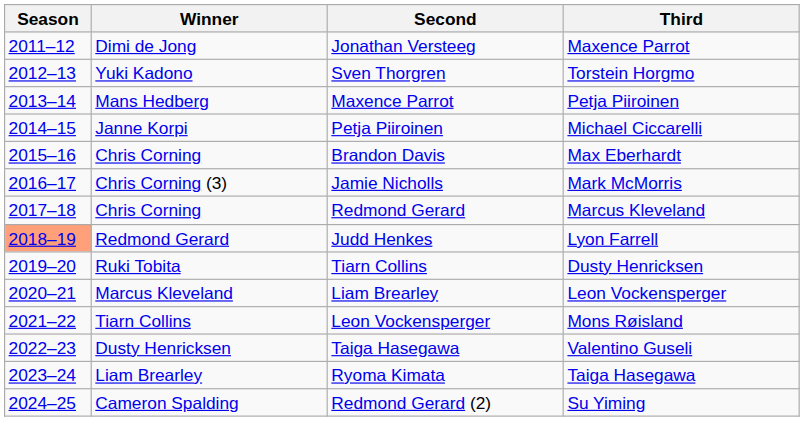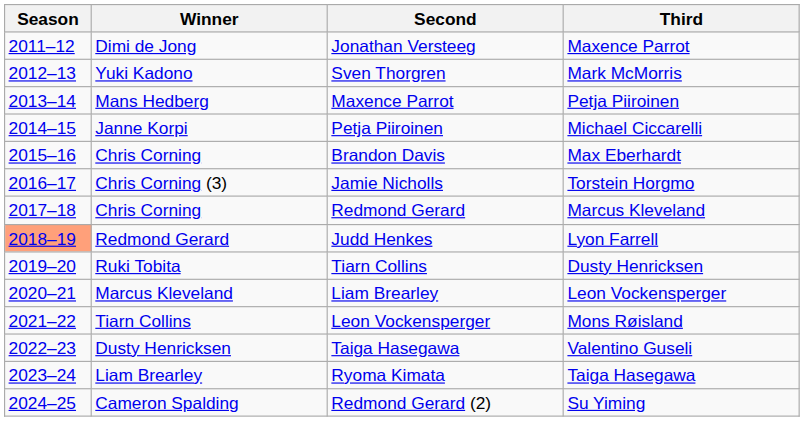 <table class="wikitable" style="font-size:95%;">
 <tr>
 <th width="69">Season</th>
 <th width="200">Winner</th>
 <th width="200">Second</th>
 <th width="200">Third</th>
 </tr>
 <tr>
 <td><a href='#'>2011–12</a></td>
 <td> <a href='#'>Dimi de Jong</a></td>
 <td> <a href='#'>Jonathan Versteeg</a></td>
 <td> <a href='#'>Maxence Parrot</a></td>
 </tr>
 <tr>
 <td><a href='#'>2012–13</a></td>
 <td> <a href='#'>Yuki Kadono</a></td>
 <td> <a href='#'>Sven Thorgren</a></td>
-<td> <a href='#'>Torstein Horgmo</a></td>
+<td> <a href='#'>Mark McMorris</a></td>
 </tr>
 <tr>
 <td><a href='#'>2013–14</a></td>
 <td> <a href='#'>Mans Hedberg</a></td>
 <td> <a href='#'>Maxence Parrot</a></td>
 <td> <a href='#'>Petja Piiroinen</a></td>
 </tr>
 <tr>
 <td><a href='#'>2014–15</a></td>
 <td> <a href='#'>Janne Korpi</a></td>
 <td> <a href='#'>Petja Piiroinen</a></td>
 <td> <a href='#'>Michael Ciccarelli</a></td>
 </tr>
 <tr>
 <td><a href='#'>2015–16</a></td>
 <td> <a href='#'>Chris Corning</a></td>
 <td> <a href='#'>Brandon Davis</a></td>
 <td> <a href='#'>Max Eberhardt</a></td>
 </tr>
 <tr>
 <td><a href='#'>2016–17</a></td>
 <td> <a href='#'>Chris Corning</a> (3)</td>
 <td> <a href='#'>Jamie Nicholls</a></td>
-<td> <a href='#'>Mark McMorris</a></td>
+<td> <a href='#'>Torstein Horgmo</a></td>
 </tr>
 <tr>
 <td><a href='#'>2017–18</a></td>
 <td> <a href='#'>Chris Corning</a></td>
 <td> <a href='#'>Redmond Gerard</a></td>
 <td> <a href='#'>Marcus Kleveland</a></td>
 </tr>
 <tr>
 <td style="background: lightsalmon;"><a href='#'>2018–19</a></td>
 <td> <a href='#'>Redmond Gerard</a></td>
 <td> <a href='#'>Judd Henkes</a></td>
 <td> <a href='#'>Lyon Farrell</a></td>
 </tr>
 <tr>
 <td><a href='#'>2019–20</a></td>
 <td> <a href='#'>Ruki Tobita</a></td>
 <td> <a href='#'>Tiarn Collins</a></td>
 <td> <a href='#'>Dusty Henricksen</a></td>
 </tr>
 <tr>
 <td><a href='#'>2020–21</a></td>
 <td> <a href='#'>Marcus Kleveland</a></td>
 <td> <a href='#'>Liam Brearley</a></td>
 <td> <a href='#'>Leon Vockensperger</a></td>
 </tr>
 <tr>
 <td><a href='#'>2021–22</a></td>
 <td> <a href='#'>Tiarn Collins</a></td>
 <td> <a href='#'>Leon Vockensperger</a></td>
 <td> <a href='#'>Mons Røisland</a></td>
 </tr>
 <tr>
 <td><a href='#'>2022–23</a></td>
 <td> <a href='#'>Dusty Henricksen</a></td>
 <td> <a href='#'>Taiga Hasegawa</a></td>
 <td> <a href='#'>Valentino Guseli</a></td>
 </tr>
 <tr>
 <td><a href='#'>2023–24</a></td>
 <td> <a href='#'>Liam Brearley</a></td>
 <td> <a href='#'>Ryoma Kimata</a></td>
 <td> <a href='#'>Taiga Hasegawa</a></td>
 </tr>
 <tr>
 <td><a href='#'>2024–25</a></td>
 <td> <a href='#'>Cameron Spalding</a></td>
 <td> <a href='#'>Redmond Gerard</a> (2)</td>
 <td> <a href='#'>Su Yiming</a></td>
 </tr>
 </table>
